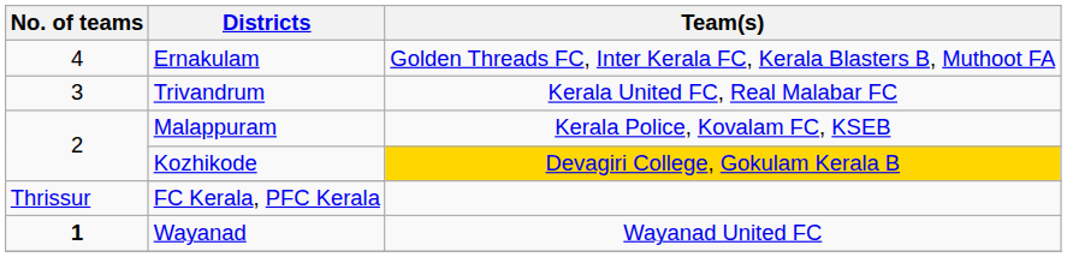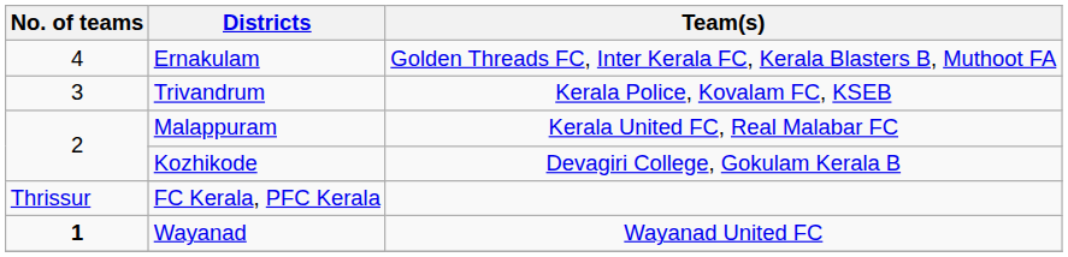 <table class="wikitable" style="text-align:center">
 <tr>
 <th>No. of teams</th>
 <th><a href='#'>Districts</a></th>
 <th>Team(s)</th>
 </tr>
 <tr>
 <td rowspan="1">4</td>
 <td align="left"><a href='#'>Ernakulam</a></td>
 <td><a href='#'>Golden Threads FC</a>, <a href='#'>Inter Kerala FC</a>, <a href='#'>Kerala Blasters B</a>, <a href='#'>Muthoot FA</a></td>
 </tr>
 <tr>
 <td rowspan="1">3</td>
 <td align="left"><a href='#'>Trivandrum</a></td>
-<td><a href='#'>Kerala United FC</a>, <a href='#'>Real Malabar FC</a></td>
+<td><a href='#'>Kerala Police</a>, <a href='#'>Kovalam FC</a>, <a href='#'>KSEB</a></td>
 </tr>
 <tr>
 <td rowspan="3">2</td>
 <td align="left"><a href='#'>Malappuram</a></td>
-<td><a href='#'>Kerala Police</a>, <a href='#'>Kovalam FC</a>, <a href='#'>KSEB</a></td>
+<td><a href='#'>Kerala United FC</a>, <a href='#'>Real Malabar FC</a></td>
 </tr>
 <tr>
 <td align="left"><a href='#'>Kozhikode</a></td>
-<td style="background: gold;"><a href='#'>Devagiri College</a>, <a href='#'>Gokulam Kerala B</a></td>
+<td><a href='#'>Devagiri College</a>, <a href='#'>Gokulam Kerala B</a></td>
 </tr>
 <tr>
 </tr>
 <tr>
 <td align="left"><a href='#'>Thrissur</a></td>
 <td><a href='#'>FC Kerala</a>, <a href='#'>PFC Kerala</a></td>
 </tr>
 <tr>
 <td rowspan="1"><strong>1</strong></td>
 <td align="left"><a href='#'>Wayanad</a></td>
 <td><a href='#'>Wayanad United FC</a></td>
 </tr>
 <tr>
 </tr>
 </table>
